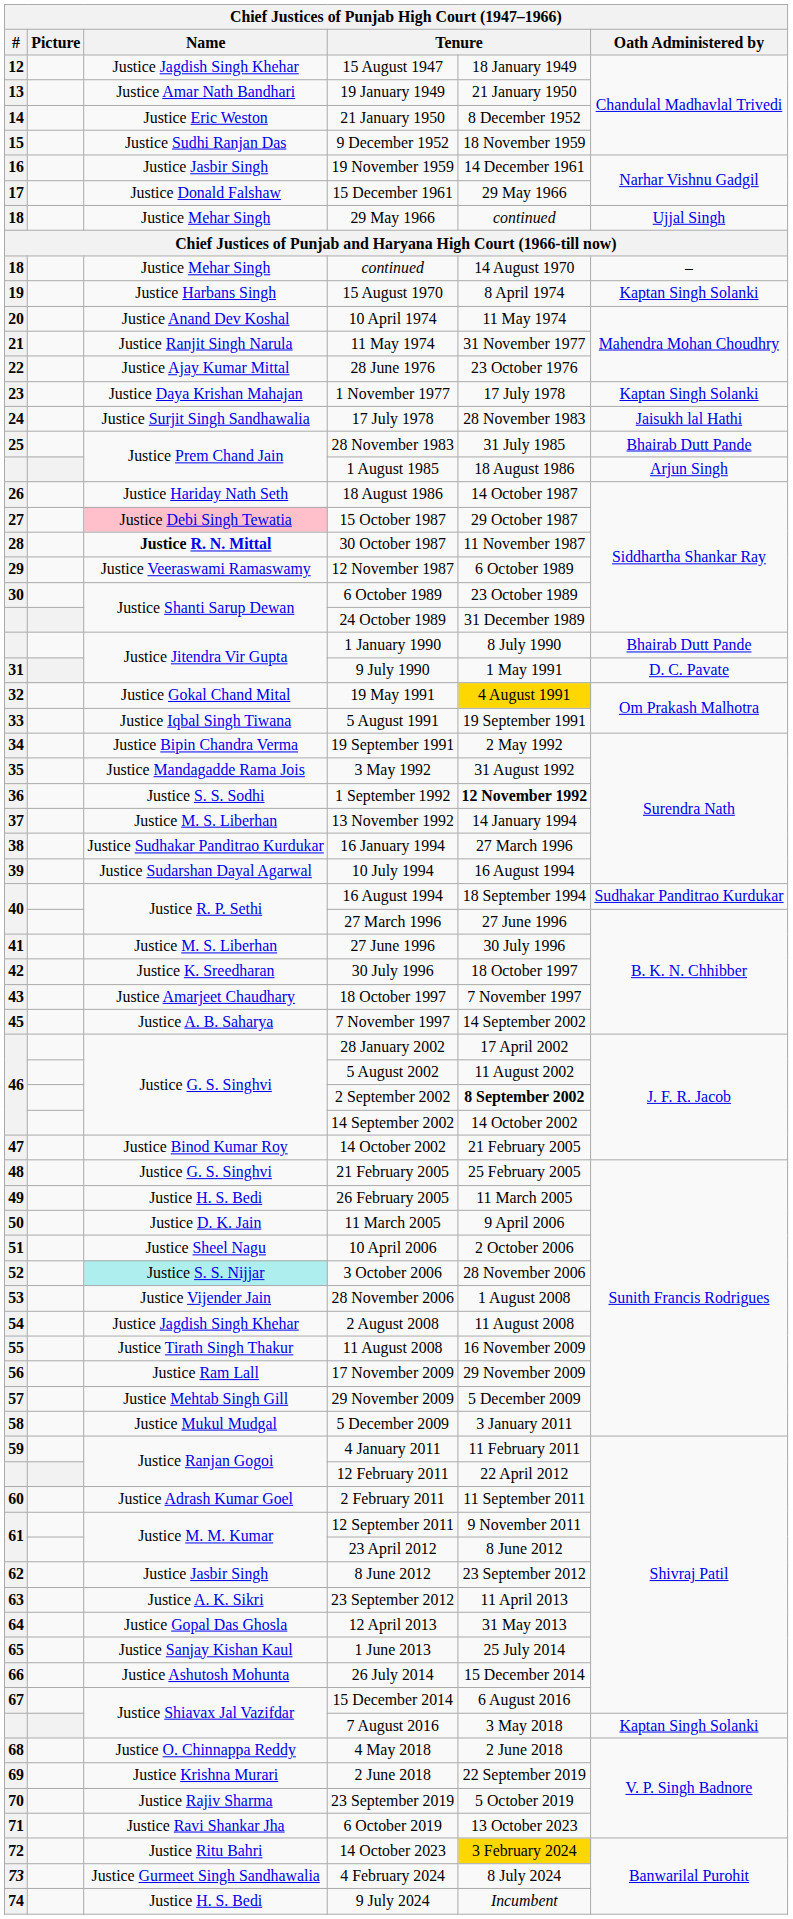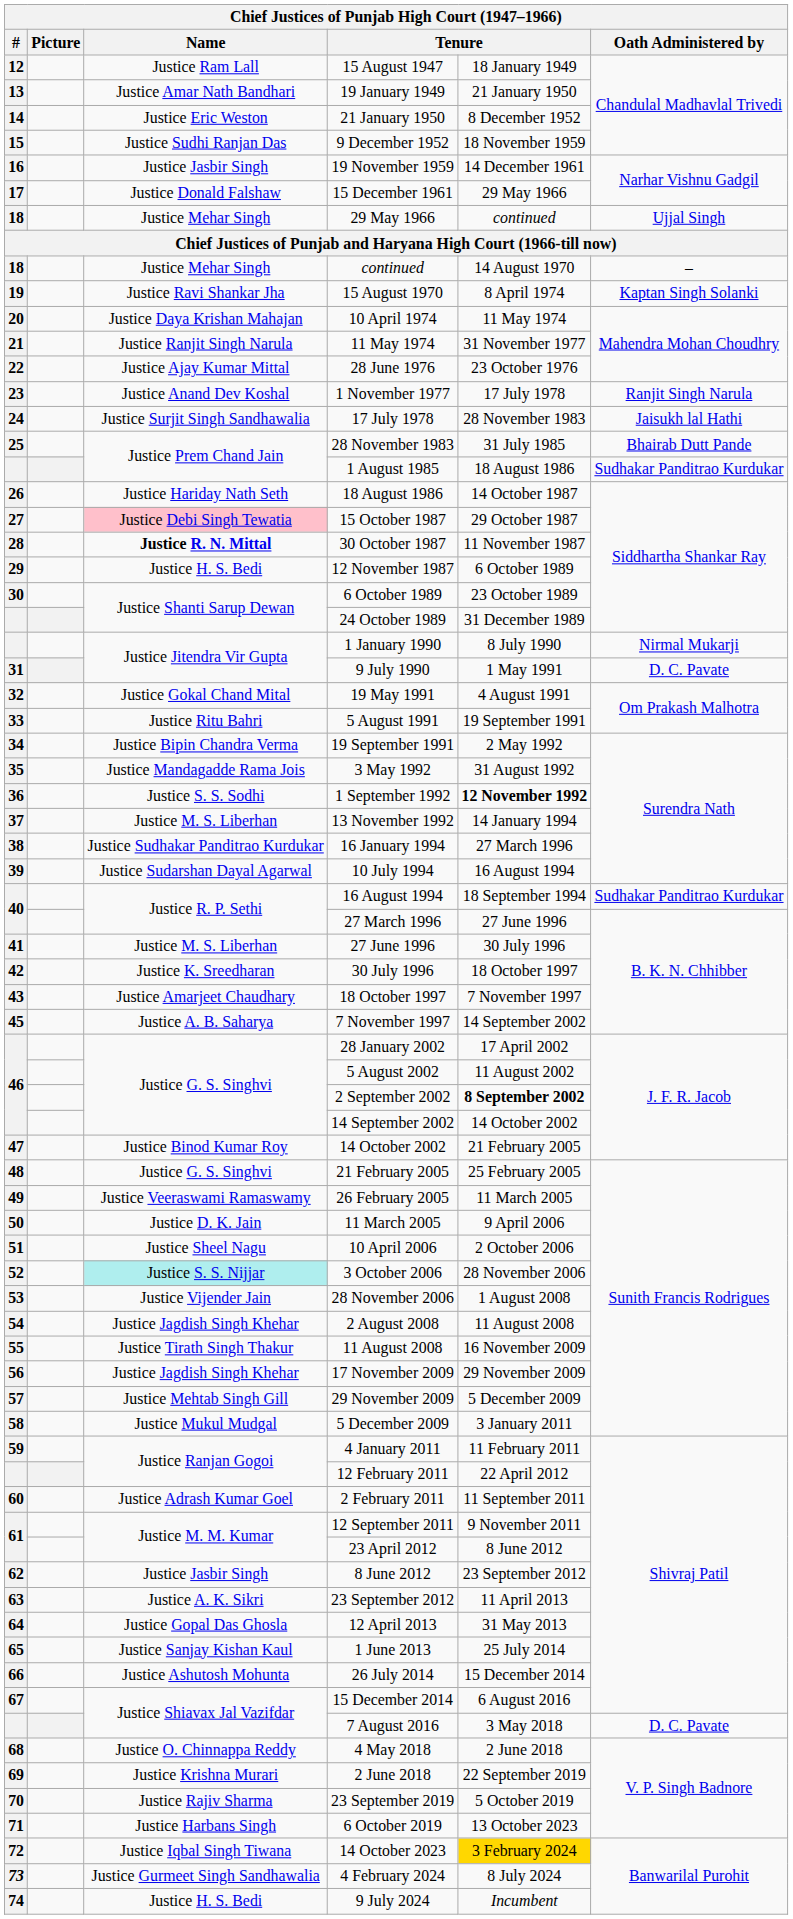 <table class="wikitable" style="text-align:center">
 <tr>
 <th colspan="6">Chief Justices of Punjab High Court (1947–1966)</th>
 </tr>
 <tr>
 <th>#</th>
 <th>Picture</th>
 <th>Name</th>
 <th colspan=2>Tenure</th>
 <th>Oath Administered by</th>
 </tr>
 <tr>
 <th>12</th>
 <td></td>
-<td>Justice <a href='#'>Jagdish Singh Khehar</a></td>
+<td>Justice <a href='#'>Ram Lall</a></td>
 <td>15 August 1947</td>
 <td>18 January 1949</td>
 <td rowspan=4><a href='#'>Chandulal Madhavlal Trivedi</a></td>
 </tr>
 <tr>
 <th>13</th>
 <td></td>
 <td>Justice <a href='#'>Amar Nath Bandhari</a></td>
 <td>19 January 1949</td>
 <td>21 January 1950</td>
 </tr>
 <tr>
 <th>14</th>
 <td></td>
 <td>Justice <a href='#'>Eric Weston</a></td>
 <td>21 January 1950</td>
 <td>8 December 1952</td>
 </tr>
 <tr>
 <th>15</th>
 <td></td>
 <td>Justice <a href='#'>Sudhi Ranjan Das</a></td>
 <td>9 December 1952</td>
 <td>18 November 1959</td>
 </tr>
 <tr>
 <th>16</th>
 <td></td>
 <td>Justice <a href='#'>Jasbir Singh</a></td>
 <td>19 November 1959</td>
 <td>14 December 1961</td>
 <td rowspan=2><a href='#'>Narhar Vishnu Gadgil</a></td>
 </tr>
 <tr>
 <th>17</th>
 <td></td>
 <td>Justice <a href='#'>Donald Falshaw</a></td>
 <td>15 December 1961</td>
 <td>29 May 1966 <br></td>
 </tr>
 <tr>
 <th>18</th>
 <td></td>
 <td>Justice <a href='#'>Mehar Singh</a></td>
 <td>29 May 1966</td>
 <td><em>continued</em></td>
 <td><a href='#'>Ujjal Singh</a></td>
 </tr>
 <tr>
 <th colspan="6">Chief Justices of Punjab and Haryana High Court (1966-till now)</th>
 </tr>
 <tr>
 <th>18</th>
 <td></td>
 <td>Justice <a href='#'>Mehar Singh</a></td>
 <td><em>continued</em></td>
 <td>14 August 1970</td>
 <td>–</td>
 </tr>
 <tr>
 <th>19</th>
 <td></td>
-<td>Justice <a href='#'>Harbans Singh</a></td>
+<td>Justice <a href='#'>Ravi Shankar Jha</a></td>
 <td>15 August 1970</td>
 <td>8 April 1974</td>
 <td><a href='#'>Kaptan Singh Solanki</a></td>
 </tr>
 <tr>
 <th>20</th>
 <td></td>
-<td>Justice <a href='#'>Anand Dev Koshal</a></td>
+<td>Justice <a href='#'>Daya Krishan Mahajan</a></td>
 <td>10 April 1974</td>
 <td>11 May 1974</td>
 <td rowspan=3><a href='#'>Mahendra Mohan Choudhry</a></td>
 </tr>
 <tr>
 <th>21</th>
 <td></td>
 <td>Justice <a href='#'>Ranjit Singh Narula</a></td>
 <td>11 May 1974</td>
 <td>31 November 1977 <br></td>
 </tr>
 <tr>
 <th>22</th>
 <td></td>
 <td>Justice <a href='#'>Ajay Kumar Mittal</a></td>
 <td>28 June 1976</td>
 <td>23 October 1976</td>
 </tr>
 <tr>
 <th>23</th>
 <td></td>
-<td>Justice <a href='#'>Daya Krishan Mahajan</a></td>
+<td>Justice <a href='#'>Anand Dev Koshal</a></td>
 <td>1 November 1977</td>
 <td>17 July 1978</td>
-<td><a href='#'>Kaptan Singh Solanki</a></td>
+<td><a href='#'>Ranjit Singh Narula</a></td>
 </tr>
 <tr>
 <th>24</th>
 <td></td>
 <td>Justice <a href='#'>Surjit Singh Sandhawalia</a></td>
 <td>17 July 1978</td>
 <td>28 November 1983</td>
 <td><a href='#'>Jaisukh lal Hathi</a></td>
 </tr>
 <tr>
 <th>25</th>
 <td></td>
 <td rowspan="2">Justice <a href='#'>Prem Chand Jain</a></td>
 <td>28 November 1983</td>
 <td>31 July 1985</td>
 <td><a href='#'>Bhairab Dutt Pande</a></td>
 </tr>
 <tr>
 <th></th>
 <th></th>
 <td>1 August 1985</td>
 <td>18 August 1986</td>
-<td><a href='#'>Arjun Singh</a></td>
+<td><a href='#'>Sudhakar Panditrao Kurdukar</a></td>
 </tr>
 <tr>
 <th>26</th>
 <td></td>
 <td>Justice <a href='#'>Hariday Nath Seth</a></td>
 <td>18 August 1986</td>
 <td>14 October 1987</td>
 <td rowspan=6><a href='#'>Siddhartha Shankar Ray</a></td>
 </tr>
 <tr>
 <th>27</th>
 <td></td>
 <td style="background: pink;">Justice <a href='#'>Debi Singh Tewatia</a></td>
 <td>15 October 1987</td>
 <td>29 October 1987</td>
 </tr>
 <tr>
 <th>28</th>
 <td></td>
 <td><strong>Justice <a href='#'>R. N. Mittal</a></strong></td>
 <td>30 October 1987</td>
 <td>11 November 1987</td>
 </tr>
 <tr>
 <th>29</th>
 <td></td>
-<td>Justice <a href='#'>Veeraswami Ramaswamy</a></td>
+<td>Justice <a href='#'>H. S. Bedi</a></td>
 <td>12 November 1987</td>
 <td>6 October 1989</td>
 </tr>
 <tr>
 <th>30</th>
 <td></td>
 <td rowspan="2">Justice <a href='#'>Shanti Sarup Dewan</a></td>
 <td>6 October 1989</td>
 <td>23 October 1989</td>
 </tr>
 <tr>
 <th></th>
 <th></th>
 <td>24 October 1989</td>
 <td>31 December 1989</td>
 </tr>
 <tr>
 <th></th>
 <td></td>
 <td rowspan="2">Justice <a href='#'>Jitendra Vir Gupta</a></td>
 <td>1 January 1990</td>
 <td>8 July 1990</td>
-<td><a href='#'>Bhairab Dutt Pande</a></td>
+<td><a href='#'>Nirmal Mukarji</a></td>
 </tr>
 <tr>
 <th>31</th>
 <th></th>
 <td>9 July 1990</td>
 <td>1 May 1991 <br></td>
 <td><a href='#'>D. C. Pavate</a></td>
 </tr>
 <tr>
 <th>32</th>
 <td></td>
 <td>Justice <a href='#'>Gokal Chand Mital</a></td>
 <td>19 May 1991</td>
-<td style="background: gold;">4 August 1991</td>
+<td>4 August 1991</td>
 <td rowspan=2><a href='#'>Om Prakash Malhotra</a></td>
 </tr>
 <tr>
 <th>33</th>
 <td></td>
-<td>Justice <a href='#'>Iqbal Singh Tiwana</a></td>
+<td>Justice <a href='#'>Ritu Bahri</a></td>
 <td>5 August 1991</td>
 <td>19 September 1991</td>
 </tr>
 <tr>
 <th>34</th>
 <td></td>
 <td>Justice <a href='#'>Bipin Chandra Verma</a></td>
 <td>19 September 1991</td>
 <td>2 May 1992</td>
 <td rowspan=6><a href='#'>Surendra Nath</a></td>
 </tr>
 <tr>
 <th>35</th>
 <td></td>
 <td>Justice <a href='#'>Mandagadde Rama Jois</a></td>
 <td>3 May 1992</td>
 <td>31 August 1992</td>
 </tr>
 <tr>
 <th>36</th>
 <td></td>
 <td>Justice <a href='#'>S. S. Sodhi</a></td>
 <td>1 September 1992</td>
 <td><strong>12 November 1992</strong></td>
 </tr>
 <tr>
 <th>37</th>
 <td></td>
 <td>Justice <a href='#'>M. S. Liberhan</a><br></td>
 <td>13 November 1992</td>
 <td>14 January 1994</td>
 </tr>
 <tr>
 <th>38</th>
 <td></td>
 <td>Justice <a href='#'>Sudhakar Panditrao Kurdukar</a></td>
 <td>16 January 1994</td>
 <td>27 March 1996</td>
 </tr>
 <tr>
 <th>39</th>
 <td></td>
 <td>Justice <a href='#'>Sudarshan Dayal Agarwal</a></td>
 <td>10 July 1994</td>
 <td>16 August 1994</td>
 </tr>
 <tr>
 <th rowspan=2>40</th>
 <td></td>
 <td rowspan="2">Justice <a href='#'>R. P. Sethi</a></td>
 <td>16 August 1994<br></td>
 <td>18 September 1994</td>
 <td><a href='#'>Sudhakar Panditrao Kurdukar</a></td>
 </tr>
 <tr>
 <td></td>
 <td>27 March 1996</td>
 <td>27 June 1996</td>
 <td rowspan=5><a href='#'>B. K. N. Chhibber</a></td>
 </tr>
 <tr>
 <th>41</th>
 <td></td>
 <td>Justice <a href='#'>M. S. Liberhan</a></td>
 <td>27 June 1996</td>
 <td>30 July 1996</td>
 </tr>
 <tr>
 <th>42</th>
 <td></td>
 <td>Justice <a href='#'>K. Sreedharan</a></td>
 <td>30 July 1996</td>
 <td>18 October 1997</td>
 </tr>
 <tr>
 <th>43</th>
 <td></td>
 <td>Justice <a href='#'>Amarjeet Chaudhary</a></td>
 <td>18 October 1997</td>
 <td>7 November 1997</td>
 </tr>
 <tr>
 <th>45</th>
 <td></td>
 <td>Justice <a href='#'>A. B. Saharya</a></td>
 <td>7 November 1997</td>
 <td>14 September 2002</td>
 </tr>
 <tr>
 <th rowspan=4>46</th>
 <td></td>
 <td rowspan="4">Justice <a href='#'>G. S. Singhvi</a></td>
 <td>28 January 2002</td>
 <td>17 April 2002</td>
 <td rowspan=5><a href='#'>J. F. R. Jacob</a></td>
 </tr>
 <tr>
 <td></td>
 <td>5 August 2002</td>
 <td>11 August 2002</td>
 </tr>
 <tr>
 <td></td>
 <td>2 September 2002</td>
 <td><strong>8 September 2002</strong></td>
 </tr>
 <tr>
 <td></td>
 <td>14 September 2002</td>
 <td>14 October 2002</td>
 </tr>
 <tr>
 <th>47</th>
 <td></td>
 <td>Justice <a href='#'>Binod Kumar Roy</a></td>
 <td>14 October 2002</td>
 <td>21 February 2005</td>
 </tr>
 <tr>
 <th>48</th>
 <td></td>
 <td>Justice <a href='#'>G. S. Singhvi</a></td>
 <td>21 February 2005</td>
 <td>25 February 2005</td>
 <td rowspan=11><a href='#'>Sunith Francis Rodrigues</a></td>
 </tr>
 <tr>
 <th>49</th>
 <td></td>
-<td>Justice <a href='#'>H. S. Bedi</a></td>
+<td>Justice <a href='#'>Veeraswami Ramaswamy</a></td>
 <td>26 February 2005</td>
 <td>11 March 2005</td>
 </tr>
 <tr>
 <th>50</th>
 <td></td>
 <td>Justice <a href='#'>D. K. Jain</a></td>
 <td>11 March 2005</td>
 <td>9 April 2006</td>
 </tr>
 <tr>
 <th>51</th>
 <td></td>
 <td>Justice <a href='#'>Sheel Nagu</a></td>
 <td>10 April 2006</td>
 <td>2 October 2006</td>
 </tr>
 <tr>
 <th>52</th>
 <td></td>
 <td style="background: paleturquoise;">Justice <a href='#'>S. S. Nijjar</a></td>
 <td>3 October 2006</td>
 <td>28 November 2006</td>
 </tr>
 <tr>
 <th>53</th>
 <td></td>
 <td>Justice <a href='#'>Vijender Jain</a></td>
 <td>28 November 2006</td>
 <td>1 August 2008</td>
 </tr>
 <tr>
 <th>54</th>
 <td></td>
 <td>Justice <a href='#'>Jagdish Singh Khehar</a></td>
 <td>2 August 2008</td>
 <td>11 August 2008</td>
 </tr>
 <tr>
 <th>55</th>
 <td></td>
 <td>Justice <a href='#'>Tirath Singh Thakur</a></td>
 <td>11 August 2008</td>
 <td>16 November 2009</td>
 </tr>
 <tr>
 <th>56</th>
 <td></td>
-<td>Justice <a href='#'>Ram Lall</a></td>
+<td>Justice <a href='#'>Jagdish Singh Khehar</a></td>
 <td>17 November 2009</td>
 <td>29 November 2009</td>
 </tr>
 <tr>
 <th>57</th>
 <td></td>
 <td>Justice <a href='#'>Mehtab Singh Gill</a></td>
 <td>29 November 2009</td>
 <td>5 December 2009</td>
 </tr>
 <tr>
 <th>58</th>
 <td></td>
 <td>Justice <a href='#'>Mukul Mudgal</a></td>
 <td>5 December 2009</td>
 <td>3 January 2011</td>
 </tr>
 <tr>
 <th>59</th>
 <td></td>
 <td rowspan="2">Justice <a href='#'>Ranjan Gogoi</a></td>
 <td>4 January 2011</td>
 <td>11 February 2011</td>
 <td rowspan=11><a href='#'>Shivraj Patil</a></td>
 </tr>
 <tr>
 <th></th>
 <th></th>
 <td>12 February 2011</td>
 <td>22 April 2012</td>
 </tr>
 <tr>
 <th>60</th>
 <td></td>
 <td>Justice <a href='#'>Adrash Kumar Goel</a><br></td>
 <td>2 February 2011</td>
 <td>11 September 2011</td>
 </tr>
 <tr>
 <th rowspan=2>61</th>
 <td></td>
 <td rowspan="2">Justice <a href='#'>M. M. Kumar</a></td>
 <td>12 September 2011 <br></td>
 <td>9 November 2011</td>
 </tr>
 <tr>
 <td></td>
 <td>23 April 2012</td>
 <td>8 June 2012</td>
 </tr>
 <tr>
 <th>62</th>
 <td></td>
 <td>Justice <a href='#'>Jasbir Singh</a></td>
 <td>8 June 2012</td>
 <td>23 September 2012</td>
 </tr>
 <tr>
 <th>63</th>
 <td></td>
 <td>Justice <a href='#'>A. K. Sikri</a></td>
 <td>23 September 2012</td>
 <td>11 April 2013</td>
 </tr>
 <tr>
 <th>64</th>
 <td></td>
 <td>Justice <a href='#'>Gopal Das Ghosla</a></td>
 <td>12 April 2013</td>
 <td>31 May 2013</td>
 </tr>
 <tr>
 <th>65</th>
 <td></td>
 <td>Justice <a href='#'>Sanjay Kishan Kaul</a></td>
 <td>1 June 2013</td>
 <td>25 July 2014</td>
 </tr>
 <tr>
 <th>66</th>
 <td></td>
 <td>Justice <a href='#'>Ashutosh Mohunta</a></td>
 <td>26 July 2014</td>
 <td>15 December 2014</td>
 </tr>
 <tr>
 <th>67</th>
 <td></td>
 <td rowspan="2">Justice <a href='#'>Shiavax Jal Vazifdar</a></td>
 <td>15 December 2014</td>
 <td>6 August 2016</td>
 </tr>
 <tr>
 <th></th>
 <th></th>
 <td>7 August 2016</td>
 <td>3 May 2018</td>
-<td><a href='#'>Kaptan Singh Solanki</a></td>
+<td><a href='#'>D. C. Pavate</a></td>
 </tr>
 <tr>
 <th>68</th>
 <td></td>
 <td>Justice <a href='#'>O. Chinnappa Reddy</a><br></td>
 <td>4 May 2018</td>
 <td>2 June 2018</td>
 <td rowspan=4><a href='#'>V. P. Singh Badnore</a></td>
 </tr>
 <tr>
 <th>69</th>
 <td></td>
 <td>Justice <a href='#'>Krishna Murari</a></td>
 <td>2 June 2018</td>
 <td>22 September 2019</td>
 </tr>
 <tr>
 <th>70</th>
 <td></td>
 <td>Justice <a href='#'>Rajiv Sharma</a></td>
 <td>23 September 2019</td>
 <td>5 October 2019</td>
 </tr>
 <tr>
 <th>71</th>
 <td></td>
-<td>Justice <a href='#'>Ravi Shankar Jha</a></td>
+<td>Justice <a href='#'>Harbans Singh</a></td>
 <td>6 October 2019</td>
 <td>13 October 2023</td>
 </tr>
 <tr>
 <th>72</th>
 <td></td>
-<td>Justice <a href='#'>Ritu Bahri</a></td>
+<td>Justice <a href='#'>Iqbal Singh Tiwana</a></td>
 <td>14 October 2023</td>
 <td style="background: gold;">3 February 2024</td>
 <td rowspan="3"><a href='#'>Banwarilal Purohit</a></td>
 </tr>
 <tr>
 <th><em>73</em></th>
 <td></td>
 <td>Justice <a href='#'>Gurmeet Singh Sandhawalia</a></td>
 <td>4 February 2024</td>
 <td>8 July 2024</td>
 </tr>
 <tr>
 <th>74</th>
 <td></td>
 <td>Justice <a href='#'>H. S. Bedi</a></td>
 <td>9 July 2024</td>
 <td><em>Incumbent</em></td>
 </tr>
 </table>
